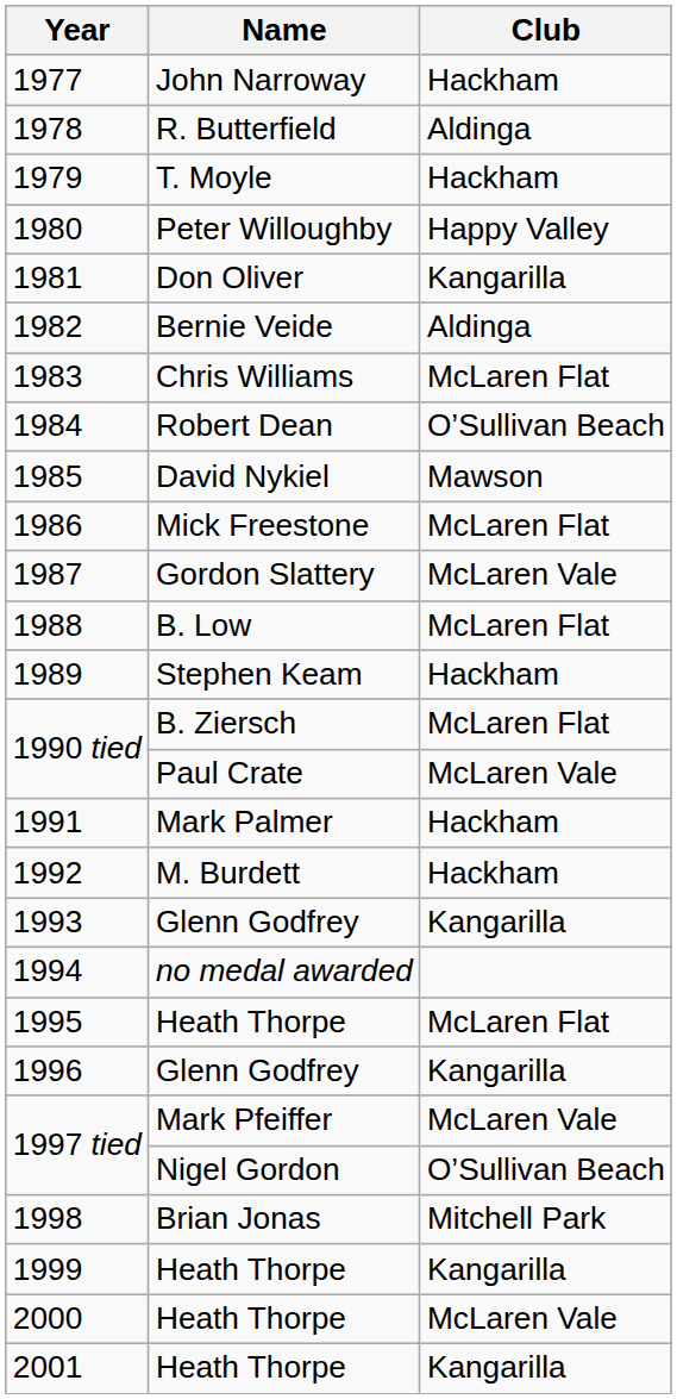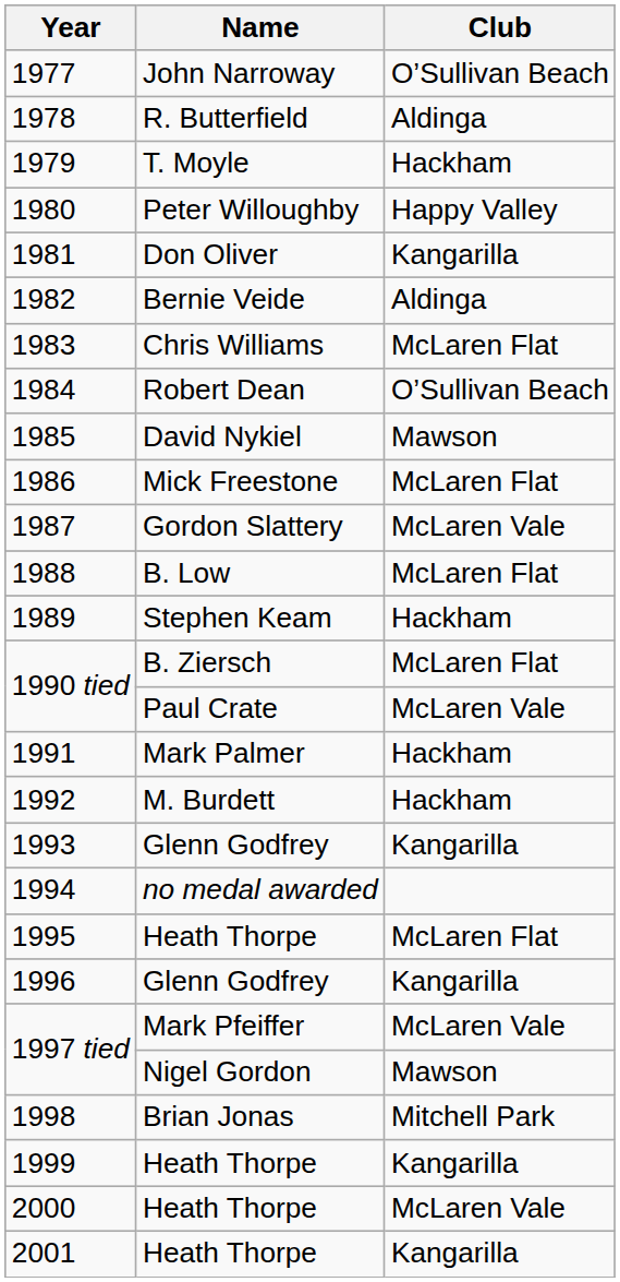 <table class="wikitable">
 <tr>
 <th>Year</th>
 <th>Name</th>
 <th>Club</th>
 </tr>
 <tr>
 <td>1977</td>
 <td>John Narroway</td>
-<td>Hackham</td>
+<td>O’Sullivan Beach</td>
 </tr>
 <tr>
 <td>1978</td>
 <td>R. Butterfield</td>
 <td>Aldinga</td>
 </tr>
 <tr>
 <td>1979</td>
 <td>T. Moyle</td>
 <td>Hackham</td>
 </tr>
 <tr>
 <td>1980</td>
 <td>Peter Willoughby</td>
 <td>Happy Valley</td>
 </tr>
 <tr>
 <td>1981</td>
 <td>Don Oliver</td>
 <td>Kangarilla</td>
 </tr>
 <tr>
 <td>1982</td>
 <td>Bernie Veide</td>
 <td>Aldinga</td>
 </tr>
 <tr>
 <td>1983</td>
 <td>Chris Williams</td>
 <td>McLaren Flat</td>
 </tr>
 <tr>
 <td>1984</td>
 <td>Robert Dean</td>
 <td>O’Sullivan Beach</td>
 </tr>
 <tr>
 <td>1985</td>
 <td>David Nykiel</td>
 <td>Mawson</td>
 </tr>
 <tr>
 <td>1986</td>
 <td>Mick Freestone</td>
 <td>McLaren Flat</td>
 </tr>
 <tr>
 <td>1987</td>
 <td>Gordon Slattery</td>
 <td>McLaren Vale</td>
 </tr>
 <tr>
 <td>1988</td>
 <td>B. Low</td>
 <td>McLaren Flat</td>
 </tr>
 <tr>
 <td>1989</td>
 <td>Stephen Keam</td>
 <td>Hackham</td>
 </tr>
 <tr>
 <td rowspan="2">1990 <em>tied</em></td>
 <td>B. Ziersch</td>
 <td>McLaren Flat</td>
 </tr>
 <tr>
 <td>Paul Crate</td>
 <td>McLaren Vale</td>
 </tr>
 <tr>
 <td>1991</td>
 <td>Mark Palmer</td>
 <td>Hackham</td>
 </tr>
 <tr>
 <td>1992</td>
 <td>M. Burdett</td>
 <td>Hackham</td>
 </tr>
 <tr>
 <td>1993</td>
 <td>Glenn Godfrey</td>
 <td>Kangarilla</td>
 </tr>
 <tr>
 <td>1994</td>
 <td><em>no medal awarded</em></td>
 <td></td>
 </tr>
 <tr>
 <td>1995</td>
 <td>Heath Thorpe</td>
 <td>McLaren Flat</td>
 </tr>
 <tr>
 <td>1996</td>
 <td>Glenn Godfrey</td>
 <td>Kangarilla</td>
 </tr>
 <tr>
 <td rowspan="2">1997 <em>tied</em></td>
 <td>Mark Pfeiffer</td>
 <td>McLaren Vale</td>
 </tr>
 <tr>
 <td>Nigel Gordon</td>
-<td>O’Sullivan Beach</td>
+<td>Mawson</td>
 </tr>
 <tr>
 <td>1998</td>
 <td>Brian Jonas</td>
 <td>Mitchell Park</td>
 </tr>
 <tr>
 <td>1999</td>
 <td>Heath Thorpe</td>
 <td>Kangarilla</td>
 </tr>
 <tr>
 <td>2000</td>
 <td>Heath Thorpe</td>
 <td>McLaren Vale</td>
 </tr>
 <tr>
 <td>2001</td>
 <td>Heath Thorpe</td>
 <td>Kangarilla</td>
 </tr>
 </table>
